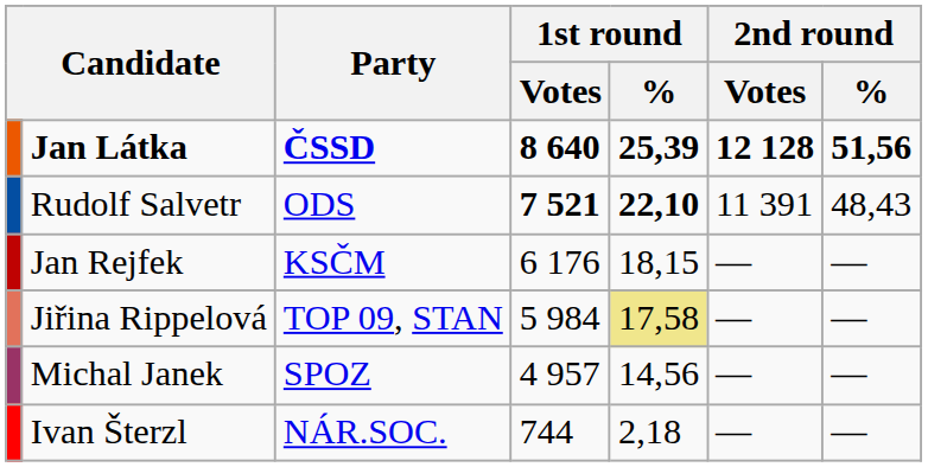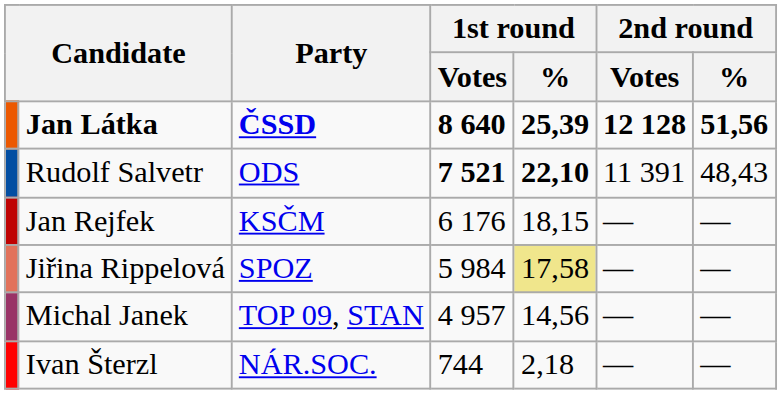 <table class="wikitable sortable">
 <tr>
 <th colspan="2" rowspan="2">Candidate</th>
 <th rowspan="2">Party</th>
 <th colspan="2">1st round</th>
 <th colspan="2">2nd round</th>
 </tr>
 <tr>
 <th>Votes</th>
 <th>%</th>
 <th>Votes</th>
 <th>%</th>
 </tr>
 <tr>
 <td style="background-color:#EC5800;"></td>
 <td><strong>Jan Látka</strong></td>
 <td><a href='#'><strong>ČSSD</strong></a></td>
 <td><strong>8 640</strong></td>
 <td><strong>25,39</strong></td>
 <td><strong>12 128</strong></td>
 <td><strong>51,56</strong></td>
 </tr>
 <tr>
 <td style="background-color:#034EA2;"></td>
 <td>Rudolf Salvetr</td>
 <td><a href='#'>ODS</a></td>
 <td><strong>7 521</strong></td>
 <td><strong>22,10</strong></td>
 <td>11 391</td>
 <td>48,43</td>
 </tr>
 <tr>
 <td style="background-color:#bf0202;"></td>
 <td>Jan Rejfek</td>
 <td><a href='#'>KSČM</a></td>
 <td>6 176</td>
 <td>18,15</td>
 <td>—</td>
 <td>—</td>
 </tr>
 <tr>
 <td style="background-color:#E2725B;"></td>
 <td>Jiřina Rippelová</td>
-<td><a href='#'>TOP 09</a>, <a href='#'>STAN</a></td>
+<td><a href='#'>SPOZ</a></td>
 <td>5 984</td>
 <td style="background: khaki;">17,58</td>
 <td>—</td>
 <td>—</td>
 </tr>
 <tr>
 <td style="background-color:#993366;"></td>
 <td>Michal Janek</td>
-<td><a href='#'>SPOZ</a></td>
+<td><a href='#'>TOP 09</a>, <a href='#'>STAN</a></td>
 <td>4 957</td>
 <td>14,56</td>
 <td>—</td>
 <td>—</td>
 </tr>
 <tr>
 <td style="background-color:red;"></td>
 <td>Ivan Šterzl</td>
 <td><a href='#'>NÁR.SOC.</a></td>
 <td>744</td>
 <td>2,18</td>
 <td>—</td>
 <td>—</td>
 </tr>
 </table>
